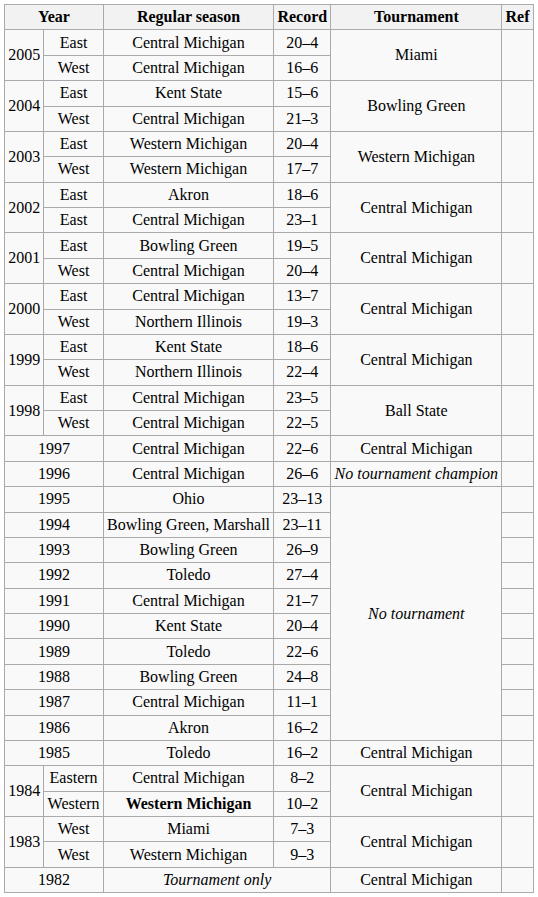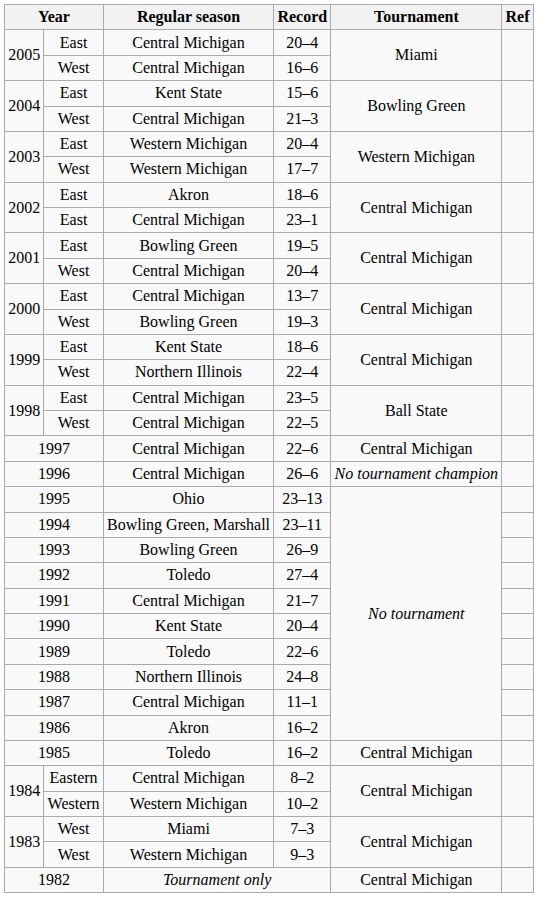 <table class="wikitable" style="text-align:center" cellpadding=2 cellspacing=2>
 <tr>
 <th colspan=2>Year</th>
 <th>Regular season</th>
 <th>Record</th>
 <th>Tournament</th>
 <th>Ref</th>
 </tr>
 <tr>
 <td rowspan=2>2005</td>
 <td>East</td>
 <td>Central Michigan</td>
 <td>20–4</td>
 <td rowspan=2>Miami</td>
 <td rowspan=2></td>
 </tr>
 <tr>
 <td>West</td>
 <td>Central Michigan</td>
 <td>16–6</td>
 </tr>
 <tr>
 <td rowspan=2>2004</td>
 <td>East</td>
 <td>Kent State</td>
 <td>15–6</td>
 <td rowspan=2>Bowling Green</td>
 <td rowspan=2></td>
 </tr>
 <tr>
 <td>West</td>
 <td>Central Michigan</td>
 <td>21–3</td>
 </tr>
 <tr>
 <td rowspan=2>2003</td>
 <td>East</td>
 <td>Western Michigan</td>
 <td>20–4</td>
 <td rowspan=2>Western Michigan</td>
 <td rowspan=2></td>
 </tr>
 <tr>
 <td>West</td>
 <td>Western Michigan</td>
 <td>17–7</td>
 </tr>
 <tr>
 <td rowspan=2>2002</td>
 <td>East</td>
 <td>Akron</td>
 <td>18–6</td>
 <td rowspan=2>Central Michigan</td>
 <td rowspan=2></td>
 </tr>
 <tr>
 <td>East</td>
 <td>Central Michigan</td>
 <td>23–1</td>
 </tr>
 <tr>
 <td rowspan=2>2001</td>
 <td>East</td>
 <td>Bowling Green</td>
 <td>19–5</td>
 <td rowspan=2>Central Michigan</td>
 <td rowspan=2></td>
 </tr>
 <tr>
 <td>West</td>
 <td>Central Michigan</td>
 <td>20–4</td>
 </tr>
 <tr>
 <td rowspan=2>2000</td>
 <td>East</td>
 <td>Central Michigan</td>
 <td>13–7</td>
 <td rowspan=2>Central Michigan</td>
 <td rowspan=2></td>
 </tr>
 <tr>
 <td>West</td>
-<td>Northern Illinois</td>
+<td>Bowling Green</td>
 <td>19–3</td>
 </tr>
 <tr>
 <td rowspan=2>1999</td>
 <td>East</td>
 <td>Kent State</td>
 <td>18–6</td>
 <td rowspan=2>Central Michigan</td>
 <td rowspan=2></td>
 </tr>
 <tr>
 <td>West</td>
 <td>Northern Illinois</td>
 <td>22–4</td>
 </tr>
 <tr>
 <td rowspan=2>1998</td>
 <td>East</td>
 <td>Central Michigan</td>
 <td>23–5</td>
 <td rowspan=2>Ball State</td>
 <td rowspan=2></td>
 </tr>
 <tr>
 <td>West</td>
 <td>Central Michigan</td>
 <td>22–5</td>
 </tr>
 <tr>
 <td colspan=2>1997</td>
 <td>Central Michigan</td>
 <td>22–6</td>
 <td>Central Michigan</td>
 <td></td>
 </tr>
 <tr>
 <td colspan=2>1996</td>
 <td>Central Michigan</td>
 <td>26–6</td>
 <td><em>No tournament champion</em></td>
 <td></td>
 </tr>
 <tr>
 <td colspan=2>1995</td>
 <td>Ohio</td>
 <td>23–13</td>
 <td rowspan=10><em>No tournament</em></td>
 <td></td>
 </tr>
 <tr>
 <td colspan=2>1994</td>
 <td>Bowling Green, Marshall</td>
 <td>23–11</td>
 <td></td>
 </tr>
 <tr>
 <td colspan=2>1993</td>
 <td>Bowling Green</td>
 <td>26–9</td>
 <td></td>
 </tr>
 <tr>
 <td colspan=2>1992</td>
 <td>Toledo</td>
 <td>27–4</td>
 <td></td>
 </tr>
 <tr>
 <td colspan=2>1991</td>
 <td>Central Michigan</td>
 <td>21–7</td>
 <td></td>
 </tr>
 <tr>
 <td colspan=2>1990</td>
 <td>Kent State</td>
 <td>20–4</td>
 <td></td>
 </tr>
 <tr>
 <td colspan=2>1989</td>
 <td>Toledo</td>
 <td>22–6</td>
 <td></td>
 </tr>
 <tr>
 <td colspan=2>1988</td>
-<td>Bowling Green</td>
+<td>Northern Illinois</td>
 <td>24–8</td>
 <td></td>
 </tr>
 <tr>
 <td colspan=2>1987</td>
 <td>Central Michigan</td>
 <td>11–1</td>
 <td></td>
 </tr>
 <tr>
 <td colspan=2>1986</td>
 <td>Akron</td>
 <td>16–2</td>
 <td></td>
 </tr>
 <tr>
 <td colspan=2>1985</td>
 <td>Toledo</td>
 <td>16–2</td>
 <td>Central Michigan</td>
 <td></td>
 </tr>
 <tr>
 <td rowspan=2>1984</td>
 <td>Eastern</td>
 <td>Central Michigan</td>
 <td>8–2</td>
 <td rowspan=2>Central Michigan</td>
 <td rowspan=2></td>
 </tr>
 <tr>
 <td>Western</td>
-<td><strong>Western Michigan</strong></td>
+<td>Western Michigan</td>
 <td>10–2</td>
 </tr>
 <tr>
 <td rowspan=2>1983</td>
 <td>West</td>
 <td>Miami</td>
 <td>7–3</td>
 <td rowspan=2>Central Michigan</td>
 <td rowspan=2></td>
 </tr>
 <tr>
 <td>West</td>
 <td>Western Michigan</td>
 <td>9–3</td>
 </tr>
 <tr>
 <td colspan=2>1982</td>
 <td colspan=2><em>Tournament only</em></td>
 <td>Central Michigan</td>
 <td></td>
 </tr>
 </table>
